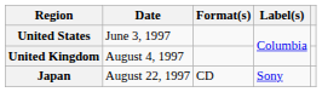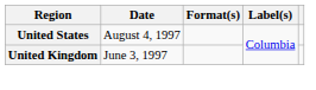 <table class="wikitable plainrowheaders">
 <tr>
 <th scope="col">Region</th>
 <th scope="col">Date</th>
 <th scope="col">Format(s)</th>
 <th scope="col">Label(s)</th>
 <th scope="col"></th>
 </tr>
 <tr>
 <th scope="row">United States</th>
-<td>June 3, 1997</td>
+<td>August 4, 1997</td>
 <td></td>
 <td rowspan="2"><a href='#'>Columbia</a></td>
 <td></td>
 </tr>
 <tr>
 <th scope="row">United Kingdom</th>
-<td>August 4, 1997</td>
+<td>June 3, 1997</td>
 <td></td>
 <td></td>
 </tr>
-<tr>
-<th scope="row">Japan</th>
-<td>August 22, 1997</td>
-<td>CD</td>
-<td><a href='#'>Sony</a></td>
-<td></td>
-</tr>
 </table>
